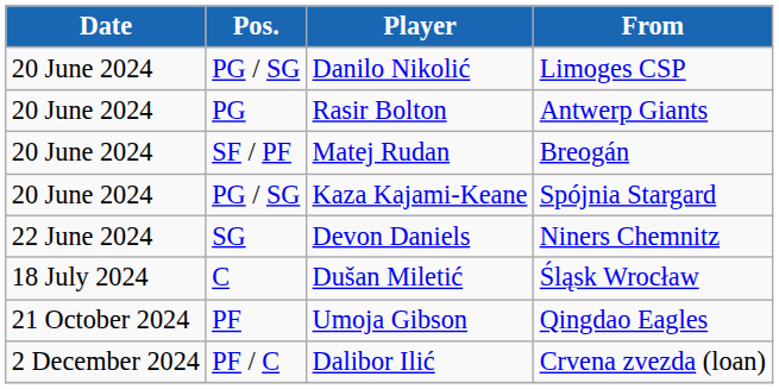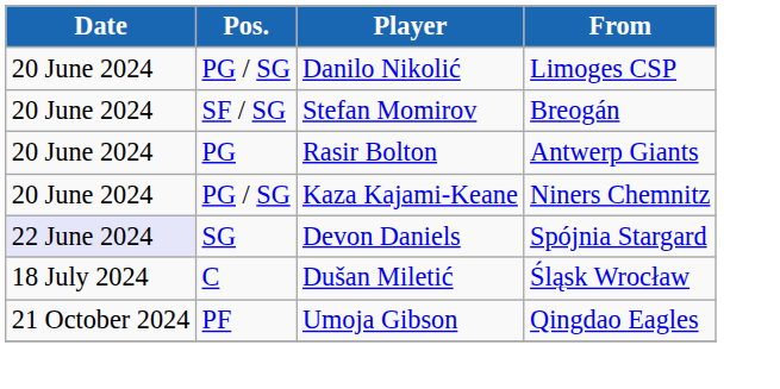 <table class="wikitable">
 <tr>
 <th style="color:white; background:#1966B2;">Date</th>
 <th style="color:white; background:#1966B2;">Pos.</th>
 <th style="color:white; background:#1966B2;">Player</th>
 <th style="color:white; background:#1966B2;">From</th>
 </tr>
 <tr>
 <td>20 June 2024</td>
 <td><a href='#'>PG</a> / <a href='#'>SG</a></td>
 <td> <a href='#'>Danilo Nikolić</a></td>
 <td> <a href='#'>Limoges CSP</a></td>
 </tr>
 <tr>
 <td>20 June 2024</td>
+<td><a href='#'>SF</a> / <a href='#'>SG</a></td>
+<td> <a href='#'>Stefan Momirov</a></td>
+<td> <a href='#'>Breogán</a></td>
+</tr>
+<tr>
+<td>20 June 2024</td>
 <td><a href='#'>PG</a></td>
 <td> <a href='#'>Rasir Bolton</a></td>
 <td> <a href='#'>Antwerp Giants</a></td>
 </tr>
 <tr>
 <td>20 June 2024</td>
-<td><a href='#'>SF</a> / <a href='#'>PF</a></td>
-<td> <a href='#'>Matej Rudan</a></td>
-<td> <a href='#'>Breogán</a></td>
+<td><a href='#'>PG</a> / <a href='#'>SG</a></td>
+<td> <a href='#'>Kaza Kajami-Keane</a></td>
+<td> <a href='#'>Niners Chemnitz</a></td>
 </tr>
 <tr>
-<td>20 June 2024</td>
-<td><a href='#'>PG</a> / <a href='#'>SG</a></td>
-<td> <a href='#'>Kaza Kajami-Keane</a></td>
-<td> <a href='#'>Spójnia Stargard</a></td>
-</tr>
-<tr>
-<td>22 June 2024</td>
+<td style="background: lavender;">22 June 2024</td>
 <td><a href='#'>SG</a></td>
 <td> <a href='#'>Devon Daniels</a></td>
-<td> <a href='#'>Niners Chemnitz</a></td>
+<td> <a href='#'>Spójnia Stargard</a></td>
 </tr>
 <tr>
 <td>18 July 2024</td>
 <td><a href='#'>C</a></td>
 <td> <a href='#'>Dušan Miletić</a></td>
 <td> <a href='#'>Śląsk Wrocław</a></td>
 </tr>
 <tr>
 <td>21 October 2024</td>
 <td><a href='#'>PF</a></td>
 <td> <a href='#'>Umoja Gibson</a></td>
 <td> <a href='#'>Qingdao Eagles</a></td>
 </tr>
 <tr>
-<td>2 December 2024</td>
-<td><a href='#'>PF</a> / <a href='#'>C</a></td>
-<td> <a href='#'>Dalibor Ilić</a></td>
-<td> <a href='#'>Crvena zvezda</a> (loan)</td>
-</tr>
-<tr>
 </tr>
 </table>
